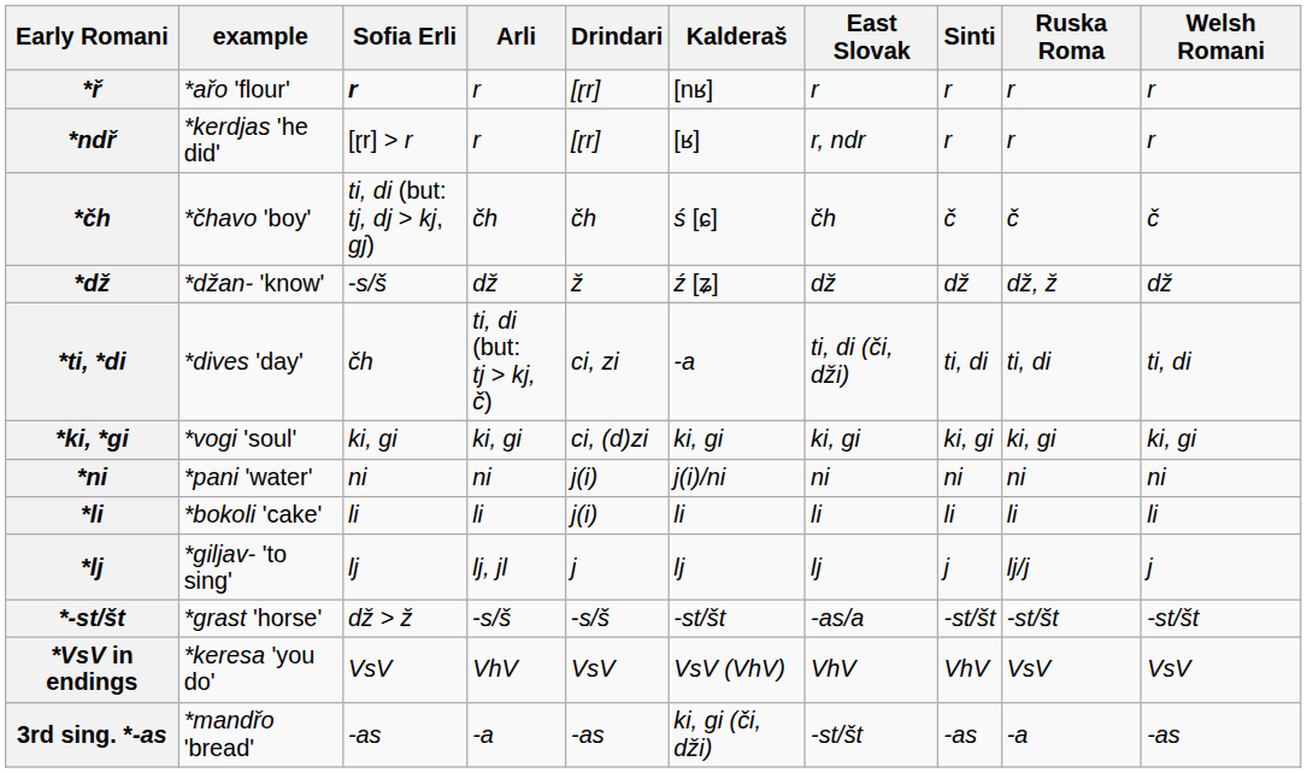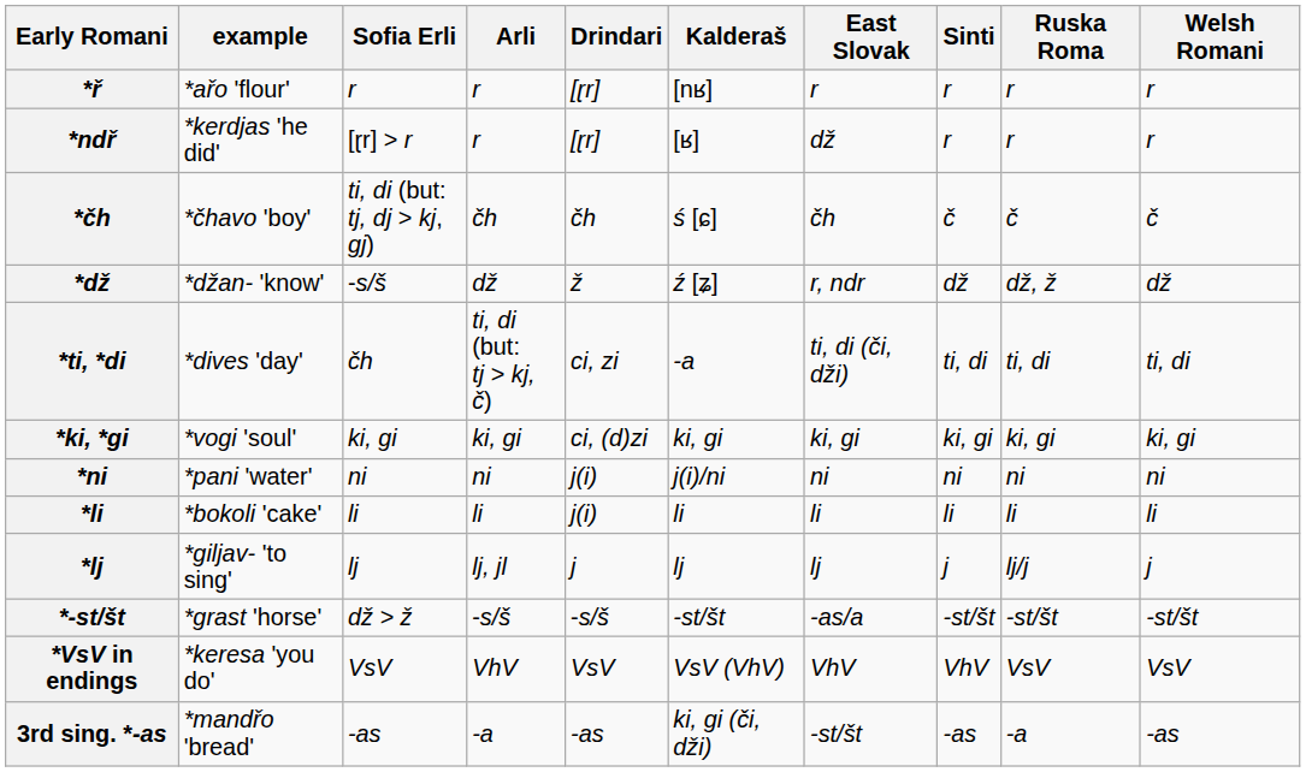 <table class="wikitable">
 <tr>
 <th>Early Romani</th>
 <th>example</th>
 <th>Sofia Erli</th>
 <th>Arli</th>
 <th>Drindari</th>
 <th>Kalderaš</th>
 <th>East Slovak</th>
 <th>Sinti</th>
 <th>Ruska Roma</th>
 <th>Welsh Romani</th>
 </tr>
 <tr>
 <th><em>*ř</em></th>
 <td><em>*ařo</em> 'flour'</td>
-<td><strong><em>r</em></strong></td>
+<td><em>r</em></td>
 <td><em>r</em></td>
 <td><em>[ɽr]</em></td>
 <td>[nʁ]</td>
 <td><em>r</em></td>
 <td><em>r</em></td>
 <td><em>r</em></td>
 <td><em>r</em></td>
 </tr>
 <tr>
 <th><em>*ndř</em></th>
 <td><em>*kerdjas</em> 'he did'</td>
 <td>[ɽr] > <em>r</em></td>
 <td><em>r</em></td>
 <td><em>[ɽr]</em></td>
 <td>[ʁ]</td>
-<td><em>r, ndr</em></td>
+<td><em>dž</em></td>
 <td><em>r</em></td>
 <td><em>r</em></td>
 <td><em>r</em></td>
 </tr>
 <tr>
 <th><em>*čh</em></th>
 <td><em>*čhavo</em> 'boy'</td>
 <td><em>ti, di</em> (but:<br><em>tj, dj</em> > <em>kj</em>, <em>gj</em>)</td>
 <td><em>čh</em></td>
 <td><em>čh</em></td>
 <td><em>ś</em> [ɕ]</td>
 <td><em>čh</em></td>
 <td><em>č</em></td>
 <td><em>č</em></td>
 <td><em>č</em></td>
 </tr>
 <tr>
 <th><em>*dž</em></th>
 <td><em>*džan-</em> 'know'</td>
 <td>-<em>s/š</em></td>
 <td><em>dž</em></td>
 <td><em>ž</em></td>
 <td><em>ź</em> [ʑ]</td>
-<td><em>dž</em></td>
+<td><em>r, ndr</em></td>
 <td><em>dž</em></td>
 <td><em>dž, ž</em></td>
 <td><em>dž</em></td>
 </tr>
 <tr>
 <th><em>*ti, *di</em></th>
 <td><em>*dives</em> 'day'</td>
 <td><em>čh</em></td>
 <td><em>ti, di</em> (but:<br><em>tj</em> > <em>kj, č</em>)</td>
 <td><em>ci, zi</em></td>
 <td><em>-a</em></td>
 <td><em>ti, di (či, dži)</em></td>
 <td><em>ti, di</em></td>
 <td><em>ti, di</em></td>
 <td><em>ti, di</em></td>
 </tr>
 <tr>
 <th><em>*ki, *gi</em></th>
 <td><em>*vogi</em> 'soul'</td>
 <td><em>ki, gi</em></td>
 <td><em>ki, gi</em></td>
 <td><em>ci, (d)zi</em></td>
 <td><em>ki, gi</em></td>
 <td><em>ki, gi</em></td>
 <td><em>ki, gi</em></td>
 <td><em>ki, gi</em></td>
 <td><em>ki, gi</em></td>
 </tr>
 <tr>
 <th><em>*ni</em></th>
 <td><em>*pani</em> 'water'</td>
 <td><em>ni</em></td>
 <td><em>ni</em></td>
 <td><em>j(i)</em></td>
 <td><em>j(i)/ni</em></td>
 <td><em>ni</em></td>
 <td><em>ni</em></td>
 <td><em>ni</em></td>
 <td><em>ni</em></td>
 </tr>
 <tr>
 <th><em>*li</em></th>
 <td><em>*bokoli</em> 'cake'</td>
 <td><em>li</em></td>
 <td><em>li</em></td>
 <td><em>j(i)</em></td>
 <td><em>li</em></td>
 <td><em>li</em></td>
 <td><em>li</em></td>
 <td><em>li</em></td>
 <td><em>li</em></td>
 </tr>
 <tr>
 <th><em>*lj</em></th>
 <td><em>*giljav-</em> 'to sing'</td>
 <td><em>lj</em></td>
 <td><em>lj, jl</em></td>
 <td><em>j</em></td>
 <td><em>lj</em></td>
 <td><em>lj</em></td>
 <td><em>j</em></td>
 <td><em>lj/j</em></td>
 <td><em>j</em></td>
 </tr>
 <tr>
 <th><em>*-st/št</em></th>
 <td><em>*grast</em> 'horse'</td>
 <td><em>dž > ž</em></td>
 <td>-<em>s/š</em></td>
 <td>-<em>s/š</em></td>
 <td><em>-st/št</em></td>
 <td><em>-as/a</em></td>
 <td><em>-st/št</em></td>
 <td><em>-st/št</em></td>
 <td><em>-st/št</em></td>
 </tr>
 <tr>
 <th><em>*VsV</em> in endings</th>
 <td><em>*keresa</em> 'you do'</td>
 <td><em>VsV</em></td>
 <td><em>VhV</em></td>
 <td><em>VsV</em></td>
 <td><em>VsV (VhV)</em></td>
 <td><em>VhV</em></td>
 <td><em>VhV</em></td>
 <td><em>VsV</em></td>
 <td><em>VsV</em></td>
 </tr>
 <tr>
 <th>3rd sing. *<em>-as</em></th>
 <td><em>*mandřo</em> 'bread'</td>
 <td><em>-as</em></td>
 <td><em>-a</em></td>
 <td><em>-as</em></td>
 <td><em>ki, gi (či, dži)</em></td>
 <td><em>-st/št</em></td>
 <td><em>-as</em></td>
 <td><em>-a</em></td>
 <td><em>-as</em></td>
 </tr>
 </table>
